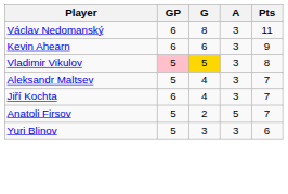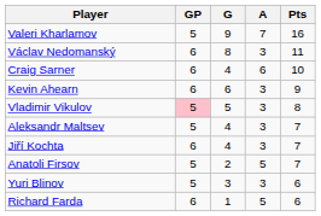 <table class="wikitable" style="text-align:center; padding: 3px; border-spacing: 0; border: 0;">
 <tr>
 <th style="width: 14em;">Player</th>
 <th style="width: 2.5em;">GP</th>
 <th style="width: 2.5em;">G</th>
 <th style="width: 2.5em;">A</th>
 <th style="width: 2.5em;">Pts</th>
 </tr>
 <tr>
+<td style="text-align: left;"> <a href='#'>Valeri Kharlamov</a></td>
+<td>5</td>
+<td>9</td>
+<td>7</td>
+<td>16</td>
+</tr>
+<tr>
 <td style="text-align: left;"> <a href='#'>Václav Nedomanský</a></td>
 <td>6</td>
 <td>8</td>
 <td>3</td>
 <td>11</td>
+</tr>
+<tr>
+<td style="text-align: left;"> <a href='#'>Craig Sarner</a></td>
+<td>6</td>
+<td>4</td>
+<td>6</td>
+<td>10</td>
 </tr>
 <tr>
 <td style="text-align: left;"> <a href='#'>Kevin Ahearn</a></td>
 <td>6</td>
 <td>6</td>
 <td>3</td>
 <td>9</td>
 </tr>
 <tr>
 <td style="text-align: left;"> <a href='#'>Vladimir Vikulov</a></td>
 <td style="background: pink;">5</td>
-<td style="background: gold;">5</td>
+<td>5</td>
 <td>3</td>
 <td>8</td>
 </tr>
 <tr>
 <td style="text-align: left;"> <a href='#'>Aleksandr Maltsev</a></td>
 <td>5</td>
 <td>4</td>
 <td>3</td>
 <td>7</td>
 </tr>
 <tr>
 <td style="text-align: left;"> <a href='#'>Jiří Kochta</a></td>
 <td>6</td>
 <td>4</td>
 <td>3</td>
 <td>7</td>
 </tr>
 <tr>
 <td style="text-align: left;"> <a href='#'>Anatoli Firsov</a></td>
 <td>5</td>
 <td>2</td>
 <td>5</td>
 <td>7</td>
 </tr>
 <tr>
 <td style="text-align: left;"> <a href='#'>Yuri Blinov</a></td>
 <td>5</td>
 <td>3</td>
 <td>3</td>
 <td>6</td>
 </tr>
+<tr>
+<td style="text-align: left;"> <a href='#'>Richard Farda</a></td>
+<td>6</td>
+<td>1</td>
+<td>5</td>
+<td>6</td>
+</tr>
 </table>
